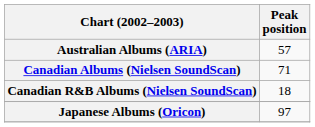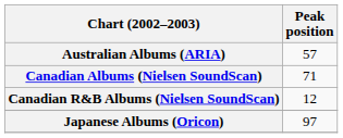 <table class="wikitable sortable plainrowheaders">
 <tr>
 <th scope="col">Chart (2002–2003)</th>
 <th scope="col">Peak<br>position</th>
 </tr>
 <tr>
 <th scope="row">Australian Albums (<a href='#'>ARIA</a>)</th>
 <td align="center">57</td>
 </tr>
 <tr>
 <th scope="row"><a href='#'>Canadian Albums</a> (<a href='#'>Nielsen SoundScan</a>)</th>
 <td align="center">71</td>
 </tr>
 <tr>
 <th scope="row">Canadian R&B Albums (<a href='#'>Nielsen SoundScan</a>)</th>
-<td style="text-align:center;">18</td>
+<td style="text-align:center;">12</td>
 </tr>
 <tr>
 </tr>
 <tr>
 </tr>
 <tr>
 </tr>
 <tr>
 <th scope="row">Japanese Albums (<a href='#'>Oricon</a>)</th>
 <td align="center">97</td>
 </tr>
 <tr>
 </tr>
 <tr>
 </tr>
 <tr>
 </tr>
 <tr>
 </tr>
 </table>
